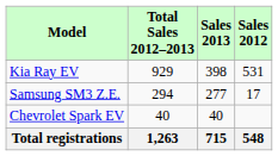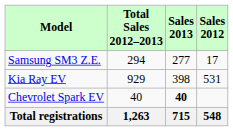 <table class="wikitable" style="margin: 1em auto 1em auto; float:right;text-align:center">
 <tr>
 <th style="background:#cfc;">Model</th>
 <th style="background:#cfc;">Total<br> Sales<br>2012–2013</th>
 <th style="background:#cfc;">Sales<br>2013</th>
 <th style="background:#cfc;">Sales<br> 2012</th>
 </tr>
 <tr>
+<td align=left><a href='#'>Samsung SM3 Z.E.</a></td>
+<td>294</td>
+<td>277</td>
+<td>17</td>
+</tr>
+<tr>
 <td align=left><a href='#'>Kia Ray EV</a></td>
 <td>929</td>
 <td>398</td>
 <td>531</td>
 </tr>
 <tr>
-<td align=left><a href='#'>Samsung SM3 Z.E.</a></td>
-<td>294</td>
-<td>277</td>
-<td>17</td>
-</tr>
-<tr>
 <td align=left><a href='#'>Chevrolet Spark EV</a></td>
 <td>40</td>
-<td>40</td>
+<td><strong>40</strong></td>
 <td></td>
 </tr>
 <tr>
 <th>Total registrations</th>
 <th>1,263</th>
 <th>715</th>
 <th>548</th>
 </tr>
 </table>
